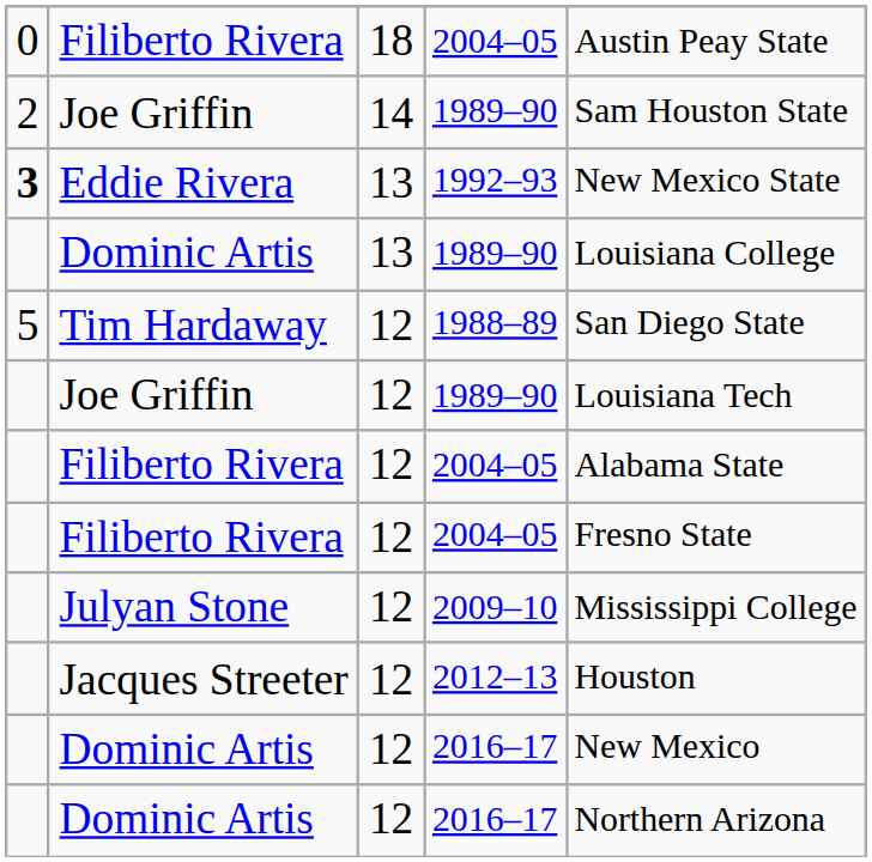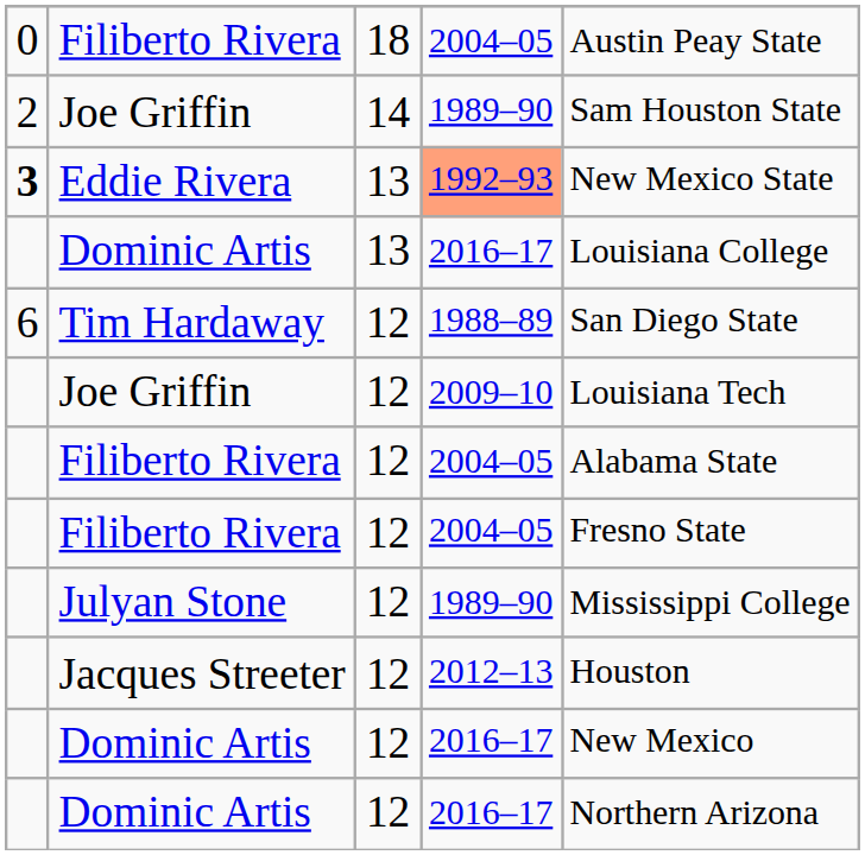 <table class="wikitable">
 <tr>
 </tr>
 <tr>
 <td>0</td>
 <td><a href='#'>Filiberto Rivera</a></td>
 <td>18</td>
 <td style="font-size:80%;"><a href='#'>2004–05</a></td>
 <td style="font-size:80%;">Austin Peay State</td>
 </tr>
 <tr>
 <td>2</td>
 <td>Joe Griffin</td>
 <td>14</td>
 <td style="font-size:80%;"><a href='#'>1989–90</a></td>
 <td style="font-size:80%;">Sam Houston State</td>
 </tr>
 <tr>
 <td><strong>3</strong></td>
 <td><a href='#'>Eddie Rivera</a></td>
 <td>13</td>
-<td style="font-size:80%;"><a href='#'>1992–93</a></td>
+<td style="background: lightsalmon; font-size:80%;"><a href='#'>1992–93</a></td>
 <td style="font-size:80%;">New Mexico State</td>
 </tr>
 <tr>
 <td></td>
 <td><a href='#'>Dominic Artis</a></td>
 <td>13</td>
-<td style="font-size:80%;"><a href='#'>1989–90</a></td>
+<td style="font-size:80%;"><a href='#'>2016–17</a></td>
 <td style="font-size:80%;">Louisiana College</td>
 </tr>
 <tr>
-<td>5</td>
+<td>6</td>
 <td><a href='#'>Tim Hardaway</a></td>
 <td>12</td>
 <td style="font-size:80%;"><a href='#'>1988–89</a></td>
 <td style="font-size:80%;">San Diego State</td>
 </tr>
 <tr>
 <td></td>
 <td>Joe Griffin</td>
 <td>12</td>
-<td style="font-size:80%;"><a href='#'>1989–90</a></td>
+<td style="font-size:80%;"><a href='#'>2009–10</a></td>
 <td style="font-size:80%;">Louisiana Tech</td>
 </tr>
 <tr>
 <td></td>
 <td><a href='#'>Filiberto Rivera</a></td>
 <td>12</td>
 <td style="font-size:80%;"><a href='#'>2004–05</a></td>
 <td style="font-size:80%;">Alabama State</td>
 </tr>
 <tr>
 <td></td>
 <td><a href='#'>Filiberto Rivera</a></td>
 <td>12</td>
 <td style="font-size:80%;"><a href='#'>2004–05</a></td>
 <td style="font-size:80%;">Fresno State</td>
 </tr>
 <tr>
 <td></td>
 <td><a href='#'>Julyan Stone</a></td>
 <td>12</td>
-<td style="font-size:80%;"><a href='#'>2009–10</a></td>
+<td style="font-size:80%;"><a href='#'>1989–90</a></td>
 <td style="font-size:80%;">Mississippi College</td>
 </tr>
 <tr>
 <td></td>
 <td>Jacques Streeter</td>
 <td>12</td>
 <td style="font-size:80%;"><a href='#'>2012–13</a></td>
 <td style="font-size:80%;">Houston</td>
 </tr>
 <tr>
 <td></td>
 <td><a href='#'>Dominic Artis</a></td>
 <td>12</td>
 <td style="font-size:80%;"><a href='#'>2016–17</a></td>
 <td style="font-size:80%;">New Mexico</td>
 </tr>
 <tr>
 <td></td>
 <td><a href='#'>Dominic Artis</a></td>
 <td>12</td>
 <td style="font-size:80%;"><a href='#'>2016–17</a></td>
 <td style="font-size:80%;">Northern Arizona</td>
 </tr>
 </table>
